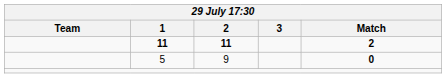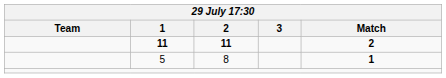 <table class=wikitable style="text-align:center; width: 55%">
 <tr>
 <th colspan=10><em>29 July 17:30</em></th>
 </tr>
 <tr>
 <th>Team</th>
 <th>1</th>
 <th>2</th>
 <th>3</th>
 <th>Match</th>
 </tr>
 <tr>
 <td align=left><strong><br></strong></td>
 <td><strong>11</strong></td>
 <td><strong>11</strong></td>
 <td></td>
 <td><strong>2</strong></td>
 </tr>
 <tr>
 <td align=left><br></td>
 <td>5</td>
-<td>9</td>
+<td>8</td>
 <td></td>
-<td><strong>0</strong></td>
+<td><strong>1</strong></td>
 </tr>
 <tr>
 <td colspan=10></td>
 </tr>
 </table>
